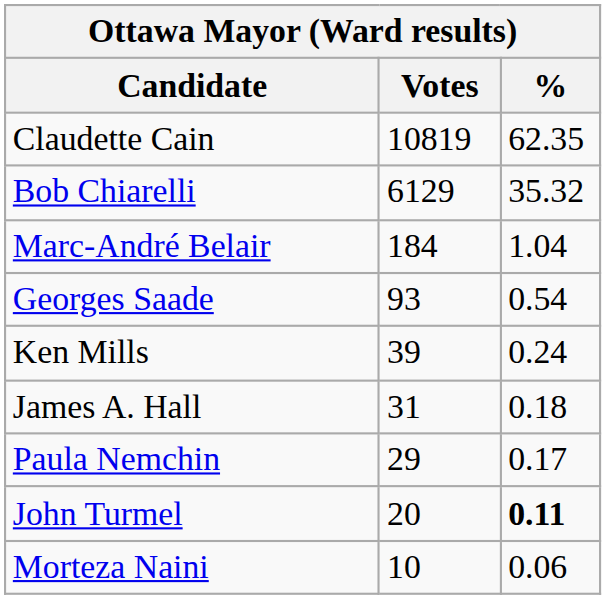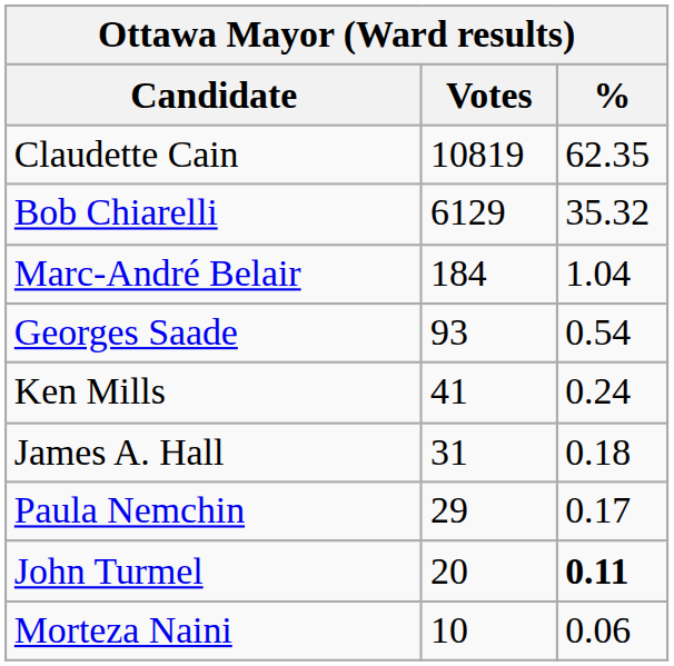 <table class="wikitable">
 <tr>
 <th colspan="3">Ottawa Mayor (Ward results)</th>
 </tr>
 <tr>
 <th style="width: 170px">Candidate</th>
 <th style="width: 50px">Votes</th>
 <th style="width: 40px">%</th>
 </tr>
 <tr>
 <td>Claudette Cain</td>
 <td>10819</td>
 <td>62.35</td>
 </tr>
 <tr>
 <td><a href='#'>Bob Chiarelli</a></td>
 <td>6129</td>
 <td>35.32</td>
 </tr>
 <tr>
 <td><a href='#'>Marc-André Belair</a></td>
 <td>184</td>
 <td>1.04</td>
 </tr>
 <tr>
 <td><a href='#'>Georges Saade</a></td>
 <td>93</td>
 <td>0.54</td>
 </tr>
 <tr>
 <td>Ken Mills</td>
-<td>39</td>
+<td>41</td>
 <td>0.24</td>
 </tr>
 <tr>
 <td>James A. Hall</td>
 <td>31</td>
 <td>0.18</td>
 </tr>
 <tr>
 <td><a href='#'>Paula Nemchin</a></td>
 <td>29</td>
 <td>0.17</td>
 </tr>
 <tr>
 <td><a href='#'>John Turmel</a></td>
 <td>20</td>
 <td><strong>0.11</strong></td>
 </tr>
 <tr>
 <td><a href='#'>Morteza Naini</a></td>
 <td>10</td>
 <td>0.06</td>
 </tr>
 </table>
